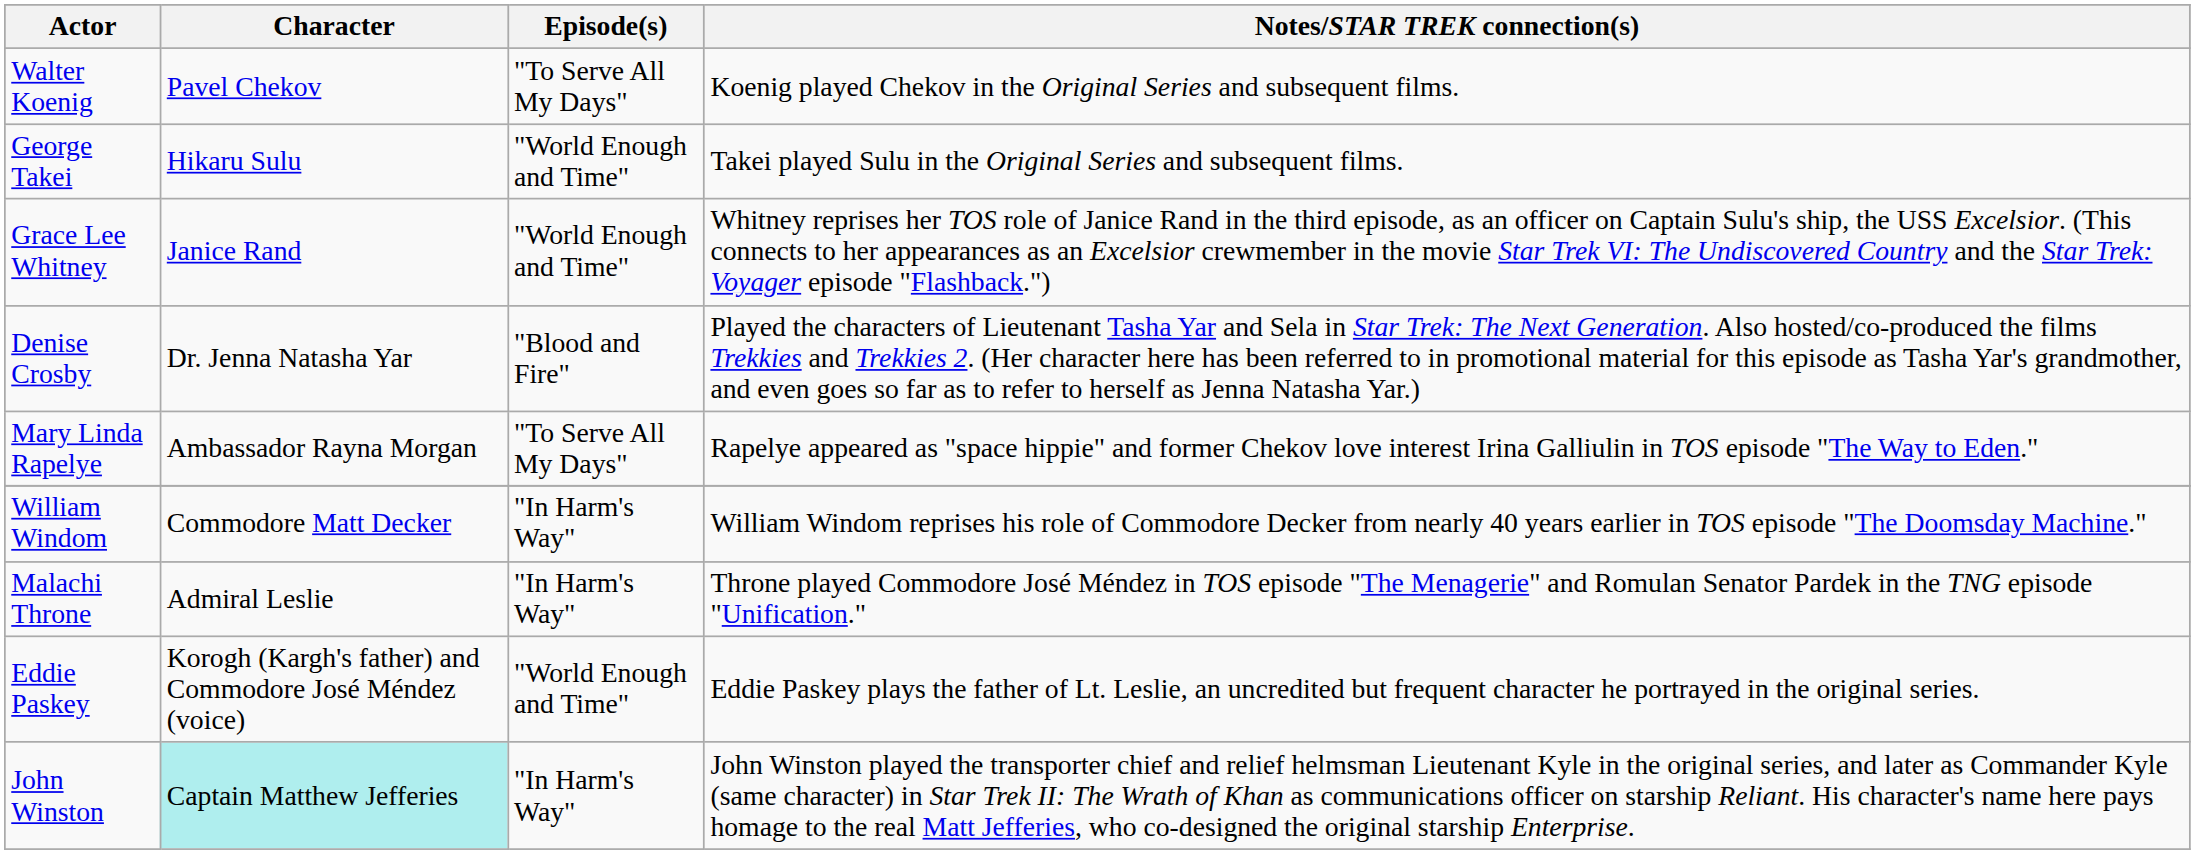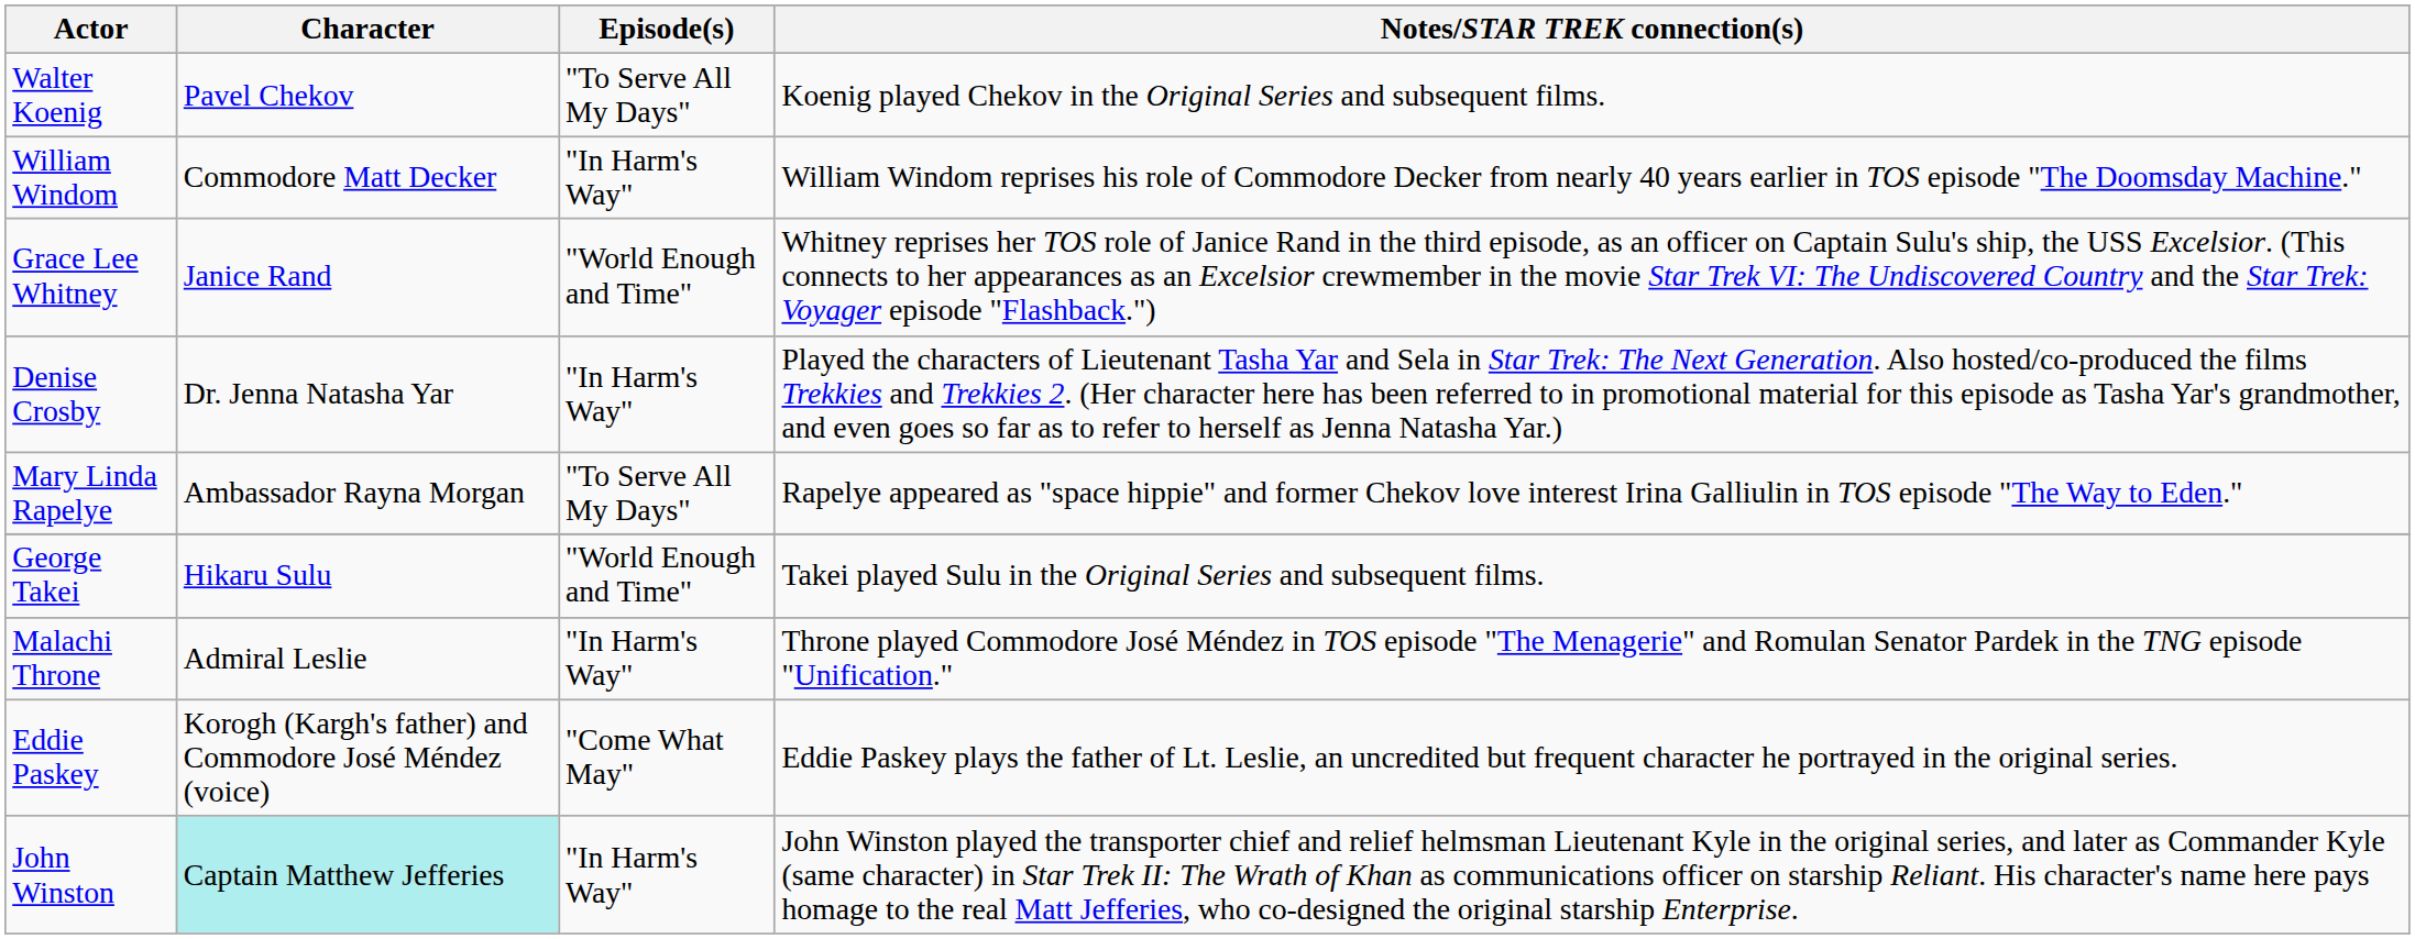 <table class="wikitable" style="margin:auto;">
 <tr style="background:#ccc; text-align:center;">
 <th>Actor</th>
 <th>Character</th>
 <th>Episode(s)</th>
 <th>Notes/<em>STAR TREK</em> connection(s)</th>
 </tr>
 <tr>
 <td><a href='#'>Walter Koenig</a></td>
 <td><a href='#'>Pavel Chekov</a></td>
 <td>"To Serve All My Days"</td>
 <td>Koenig played Chekov in the <em>Original Series</em> and subsequent films.</td>
 </tr>
 <tr>
-<td><a href='#'>George Takei</a></td>
-<td><a href='#'>Hikaru Sulu</a></td>
-<td>"World Enough and Time"</td>
-<td>Takei played Sulu in the <em>Original Series</em> and subsequent films.</td>
+<td><a href='#'>William Windom</a></td>
+<td>Commodore <a href='#'>Matt Decker</a></td>
+<td>"In Harm's Way"</td>
+<td>William Windom reprises his role of Commodore Decker from nearly 40 years earlier in <em>TOS</em> episode "<a href='#'>The Doomsday Machine</a>."</td>
 </tr>
 <tr>
 <td><a href='#'>Grace Lee Whitney</a></td>
 <td><a href='#'>Janice Rand</a></td>
 <td>"World Enough and Time"</td>
 <td>Whitney reprises her <em>TOS</em> role of Janice Rand in the third episode, as an officer on Captain Sulu's ship, the USS <em>Excelsior</em>. (This connects to her appearances as an <em>Excelsior</em> crewmember in the movie <em><a href='#'>Star Trek VI: The Undiscovered Country</a></em> and the <em><a href='#'>Star Trek: Voyager</a></em> episode "<a href='#'>Flashback</a>.")</td>
 </tr>
 <tr>
 <td><a href='#'>Denise Crosby</a></td>
 <td>Dr. Jenna Natasha Yar</td>
-<td>"Blood and Fire"</td>
+<td>"In Harm's Way"</td>
 <td>Played the characters of Lieutenant <a href='#'>Tasha Yar</a> and Sela in <em><a href='#'>Star Trek: The Next Generation</a></em>. Also hosted/co-produced the films <em><a href='#'>Trekkies</a></em> and <em><a href='#'>Trekkies 2</a></em>. (Her character here has been referred to in promotional material for this episode as Tasha Yar's grandmother, and even goes so far as to refer to herself as Jenna Natasha Yar.)</td>
 </tr>
 <tr>
 <td><a href='#'>Mary Linda Rapelye</a></td>
 <td>Ambassador Rayna Morgan</td>
 <td>"To Serve All My Days"</td>
 <td>Rapelye appeared as "space hippie" and former Chekov love interest Irina Galliulin in <em>TOS</em> episode "<a href='#'>The Way to Eden</a>."</td>
 </tr>
 <tr | >
 </tr>
 <tr>
-<td><a href='#'>William Windom</a></td>
-<td>Commodore <a href='#'>Matt Decker</a></td>
-<td>"In Harm's Way"</td>
-<td>William Windom reprises his role of Commodore Decker from nearly 40 years earlier in <em>TOS</em> episode "<a href='#'>The Doomsday Machine</a>."</td>
+<td><a href='#'>George Takei</a></td>
+<td><a href='#'>Hikaru Sulu</a></td>
+<td>"World Enough and Time"</td>
+<td>Takei played Sulu in the <em>Original Series</em> and subsequent films.</td>
 </tr>
 <tr>
 <td><a href='#'>Malachi Throne</a></td>
 <td>Admiral Leslie</td>
 <td>"In Harm's Way"</td>
 <td>Throne played Commodore José Méndez in <em>TOS</em> episode "<a href='#'>The Menagerie</a>" and Romulan Senator Pardek in the <em>TNG</em> episode "<a href='#'>Unification</a>."</td>
 </tr>
 <tr>
 <td><a href='#'>Eddie Paskey</a></td>
 <td>Korogh (Kargh's father) and Commodore José Méndez (voice)</td>
-<td>"World Enough and Time"</td>
+<td>"Come What May"</td>
 <td>Eddie Paskey plays the father of Lt. Leslie, an uncredited but frequent character he portrayed in the original series.</td>
 </tr>
 <tr>
 <td><a href='#'>John Winston</a></td>
 <td style="background: paleturquoise;">Captain Matthew Jefferies</td>
 <td>"In Harm's Way"</td>
 <td>John Winston played the transporter chief and relief helmsman Lieutenant Kyle in the original series, and later as Commander Kyle (same character) in <em>Star Trek II: The Wrath of Khan</em> as communications officer on starship <em>Reliant</em>. His character's name here pays homage to the real <a href='#'>Matt Jefferies</a>, who co-designed the original starship <em>Enterprise</em>.</td>
 </tr>
 </table>
